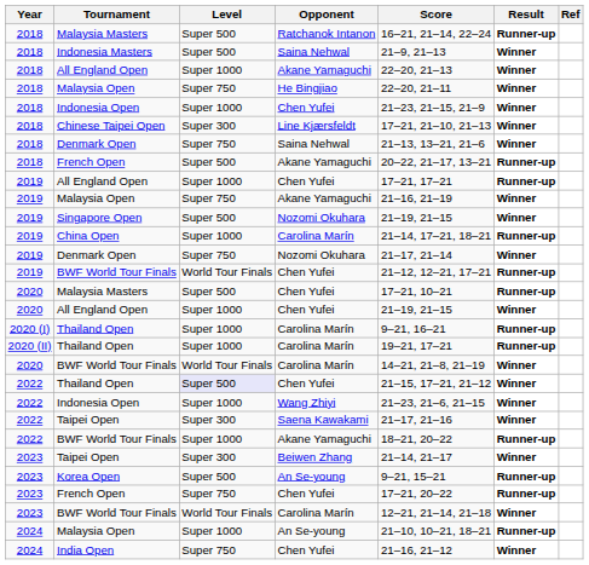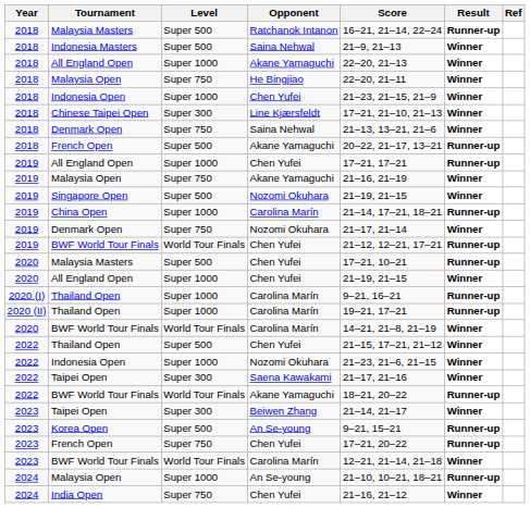 <table class="sortable wikitable" style="font-size: 90%">
 <tr>
 <th>Year</th>
 <th>Tournament</th>
 <th>Level</th>
 <th>Opponent</th>
 <th>Score</th>
 <th>Result</th>
 <th>Ref</th>
 </tr>
 <tr>
 <td align="center"><a href='#'>2018</a></td>
 <td align="left"><a href='#'>Malaysia Masters</a></td>
 <td align="left">Super 500</td>
 <td align="left"> <a href='#'>Ratchanok Intanon</a></td>
 <td align="left">16–21, 21–14, 22–24</td>
 <td style="text-align:left; background:white"> <strong>Runner-up</strong></td>
 <td style="text-align:center; background:white"></td>
 </tr>
 <tr>
 <td align="center"><a href='#'>2018</a></td>
 <td align="left"><a href='#'>Indonesia Masters</a></td>
 <td align="left">Super 500</td>
 <td align="left"> <a href='#'>Saina Nehwal</a></td>
 <td align="left">21–9, 21–13</td>
 <td style="text-align:left; background:white"> <strong>Winner</strong></td>
 <td style="text-align:center; background:white"></td>
 </tr>
 <tr>
 <td align="center"><a href='#'>2018</a></td>
 <td align="left"><a href='#'>All England Open</a></td>
 <td align="left">Super 1000</td>
 <td align="left"> <a href='#'>Akane Yamaguchi</a></td>
 <td align="left">22–20, 21–13</td>
 <td style="text-align:left; background:white"> <strong>Winner</strong></td>
 <td style="text-align:center; background:white"></td>
 </tr>
 <tr>
 <td align="center"><a href='#'>2018</a></td>
 <td align="left"><a href='#'>Malaysia Open</a></td>
 <td align="left">Super 750</td>
 <td align="left"> <a href='#'>He Bingjiao</a></td>
 <td align="left">22–20, 21–11</td>
 <td style="text-align:left; background:white"> <strong>Winner</strong></td>
 <td style="text-align:center; background:white"></td>
 </tr>
 <tr>
 <td align="center"><a href='#'>2018</a></td>
 <td align="left"><a href='#'>Indonesia Open</a></td>
 <td align="left">Super 1000</td>
 <td align="left"> <a href='#'>Chen Yufei</a></td>
 <td algin="left">21–23, 21–15, 21–9</td>
 <td style="text-align:left; background:white"> <strong>Winner</strong></td>
 <td style="text-align:center; background:white"></td>
 </tr>
 <tr>
 <td align="center"><a href='#'>2018</a></td>
 <td align="left"><a href='#'>Chinese Taipei Open</a></td>
 <td align="left">Super 300</td>
 <td align="left"> <a href='#'>Line Kjærsfeldt</a></td>
 <td algin="left">17–21, 21–10, 21–13</td>
 <td style="text-align:left; background:white"> <strong>Winner</strong></td>
 <td style="text-align:center; background:white"></td>
 </tr>
 <tr>
 <td align="center"><a href='#'>2018</a></td>
 <td align="left"><a href='#'>Denmark Open</a></td>
 <td align="left">Super 750</td>
 <td align="left"> Saina Nehwal</td>
 <td align="left">21–13, 13–21, 21–6</td>
 <td style="text-align:left; background:white"> <strong>Winner</strong></td>
 <td style="text-align:center; background:white"></td>
 </tr>
 <tr>
 <td align="center"><a href='#'>2018</a></td>
 <td align="left"><a href='#'>French Open</a></td>
 <td align="left">Super 500</td>
 <td align="left"> Akane Yamaguchi</td>
 <td align="left">20–22, 21–17, 13–21</td>
 <td style="text-align:left; background:white"> <strong>Runner-up</strong></td>
 <td style="text-align:center; background:white"></td>
 </tr>
 <tr>
 <td align="center"><a href='#'>2019</a></td>
 <td align="left">All England Open</td>
 <td align="left">Super 1000</td>
 <td align="left"> Chen Yufei</td>
 <td align="left">17–21, 17–21</td>
 <td style="text-align:left; background:white"> <strong>Runner-up</strong></td>
 <td style="text-align:center; background:white"></td>
 </tr>
 <tr>
 <td align="center"><a href='#'>2019</a></td>
 <td align="left">Malaysia Open</td>
 <td align="left">Super 750</td>
 <td align="left"> Akane Yamaguchi</td>
 <td align="left">21–16, 21–19</td>
 <td style="text-align:left; background:white"> <strong>Winner</strong></td>
 <td style="text-align:center; background:white"></td>
 </tr>
 <tr>
 <td align="center"><a href='#'>2019</a></td>
 <td align="left"><a href='#'>Singapore Open</a></td>
 <td align="left">Super 500</td>
 <td align="left"> <a href='#'>Nozomi Okuhara</a></td>
 <td align="left">21–19, 21–15</td>
 <td style="text-align:left; background:white"> <strong>Winner</strong></td>
 <td style="text-align:center; background:white"></td>
 </tr>
 <tr>
 <td align="center"><a href='#'>2019</a></td>
 <td align="left"><a href='#'>China Open</a></td>
 <td align="left">Super 1000</td>
 <td align="left"> <a href='#'>Carolina Marín</a></td>
 <td align="left">21–14, 17–21, 18–21</td>
 <td style="text-align:left; background:white"> <strong>Runner-up</strong></td>
 <td style="text-align:center; background:white"></td>
 </tr>
 <tr>
 <td align="center"><a href='#'>2019</a></td>
 <td align="left">Denmark Open</td>
 <td align="left">Super 750</td>
 <td align="left"> Nozomi Okuhara</td>
 <td align="left">21–17, 21–14</td>
 <td style="text-align:left; background:white"> <strong>Winner</strong></td>
 <td style="text-align:center; background:white"></td>
 </tr>
 <tr>
 <td align="center"><a href='#'>2019</a></td>
 <td align="left"><a href='#'>BWF World Tour Finals</a></td>
 <td align="left">World Tour Finals</td>
 <td align="left"> Chen Yufei</td>
 <td align="left">21–12, 12–21, 17–21</td>
 <td style="text-align:left; background:white"> <strong>Runner-up</strong></td>
 <td style="text-align:center; background:white"></td>
 </tr>
 <tr>
 <td align="center"><a href='#'>2020</a></td>
 <td align="left">Malaysia Masters</td>
 <td align="left">Super 500</td>
 <td align="left"> Chen Yufei</td>
 <td align="left">17–21, 10–21</td>
 <td style="text-align:left; background:white"> <strong>Runner-up</strong></td>
 <td style="text-align:center; background:white"></td>
 </tr>
 <tr>
 <td align="center"><a href='#'>2020</a></td>
 <td align="left">All England Open</td>
 <td align="left">Super 1000</td>
 <td align="left"> Chen Yufei</td>
 <td align="left">21–19, 21–15</td>
 <td style="text-align:left; background:white"> <strong>Winner</strong></td>
 <td style="text-align:center; background:white"></td>
 </tr>
 <tr>
 <td align="center"><a href='#'>2020 (I)</a></td>
 <td align="left"><a href='#'>Thailand Open</a></td>
 <td align="left">Super 1000</td>
 <td align="left"> Carolina Marín</td>
 <td align="left">9–21, 16–21</td>
 <td style="text-align:left; background:white"> <strong>Runner-up</strong></td>
 <td style="text-align:center; background:white"></td>
 </tr>
 <tr>
 <td align="center"><a href='#'>2020 (II)</a></td>
 <td align="left">Thailand Open</td>
 <td align="left">Super 1000</td>
 <td align="left"> Carolina Marín</td>
 <td align="left">19–21, 17–21</td>
 <td style="text-align:left; background:white"> <strong>Runner-up</strong></td>
 <td style="text-align:center; background:white"></td>
 </tr>
 <tr>
 <td align="center"><a href='#'>2020</a></td>
 <td align="left">BWF World Tour Finals</td>
 <td align="left">World Tour Finals</td>
 <td align="left"> Carolina Marín</td>
 <td align="left">14–21, 21–8, 21–19</td>
 <td style="text-align:left; background:white"> <strong>Winner</strong></td>
 <td style="text-align:center; background:white"></td>
 </tr>
 <tr>
 <td align="center"><a href='#'>2022</a></td>
 <td align="left">Thailand Open</td>
-<td align="left" style="background: lavender;">Super 500</td>
+<td align="left">Super 500</td>
 <td align="left"> Chen Yufei</td>
 <td align="left">21–15, 17–21, 21–12</td>
 <td style="text-align:left; background:white"> <strong>Winner</strong></td>
 <td style="text-align:center; background:white"></td>
 </tr>
 <tr>
 <td align="center"><a href='#'>2022</a></td>
 <td align="left">Indonesia Open</td>
 <td align="left">Super 1000</td>
-<td align="left"> <a href='#'>Wang Zhiyi</a></td>
+<td align="left"> Nozomi Okuhara</td>
 <td align="left">21–23, 21–6, 21–15</td>
 <td style="text-align:left; background:white"> <strong>Winner</strong></td>
 <td style="text-align:center; background:white"></td>
 </tr>
 <tr>
 <td align="center"><a href='#'>2022</a></td>
 <td align="left">Taipei Open</td>
 <td align="left">Super 300</td>
 <td align="left"> <a href='#'>Saena Kawakami</a></td>
 <td align="left">21–17, 21–16</td>
 <td style="text-align:left; background:white"> <strong>Winner</strong></td>
 <td style="text-align:center; background:white"></td>
 </tr>
 <tr>
 <td align="center"><a href='#'>2022</a></td>
 <td align="left">BWF World Tour Finals</td>
-<td align="left">Super 1000</td>
+<td align="left">World Tour Finals</td>
 <td align="left"> Akane Yamaguchi</td>
 <td align="left">18–21, 20–22</td>
 <td style="text-align:left; background:white"> <strong>Runner-up</strong></td>
 <td style="text-align:center; background:white"></td>
 </tr>
 <tr>
 <td align="center"><a href='#'>2023</a></td>
 <td align="left">Taipei Open</td>
 <td align="left">Super 300</td>
 <td align="left"> <a href='#'>Beiwen Zhang</a></td>
 <td align="left">21–14, 21–17</td>
 <td style="text-align:left; background:white"> <strong>Winner</strong></td>
 <td style="text-align:center; background:white"></td>
 </tr>
 <tr>
 <td align="center"><a href='#'>2023</a></td>
 <td align="left"><a href='#'>Korea Open</a></td>
 <td align="left">Super 500</td>
 <td align="left"> <a href='#'>An Se-young</a></td>
 <td align="left">9–21, 15–21</td>
 <td style="text-align:left; background:white"> <strong>Runner-up</strong></td>
 <td style="text-align:center; background:white"></td>
 </tr>
 <tr>
 <td align="center"><a href='#'>2023</a></td>
 <td align="left">French Open</td>
 <td align="left">Super 750</td>
 <td align="left"> Chen Yufei</td>
 <td align="left">17–21, 20–22</td>
 <td style="text-align:left; background:white"> <strong>Runner-up</strong></td>
 <td style="text-align:center; background:white"></td>
 </tr>
 <tr>
 <td align="center"><a href='#'>2023</a></td>
 <td align="left">BWF World Tour Finals</td>
 <td align="left">World Tour Finals</td>
 <td align="left"> Carolina Marín</td>
 <td align="left">12–21, 21–14, 21–18</td>
 <td style="text-align:left; background:white"> <strong>Winner</strong></td>
 <td style="text-align:center; background:white"></td>
 </tr>
 <tr>
 <td align="center"><a href='#'>2024</a></td>
 <td align="left">Malaysia Open</td>
 <td align="left">Super 1000</td>
 <td align="left"> An Se-young</td>
 <td align="left">21–10, 10–21, 18–21</td>
 <td style="text-align:left; background:white"> <strong>Runner-up</strong></td>
 <td style="text-align:center; background:white"></td>
 </tr>
 <tr>
 <td align="center"><a href='#'>2024</a></td>
 <td align="left"><a href='#'>India Open</a></td>
 <td align="left">Super 750</td>
 <td align="left"> Chen Yufei</td>
 <td align="left">21–16, 21–12</td>
 <td style="text-align:left; background:white"> <strong>Winner</strong></td>
 <td style="text-align:center; background:white"></td>
 </tr>
 </table>
